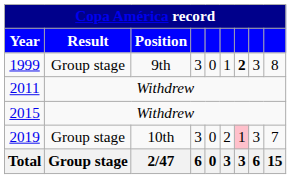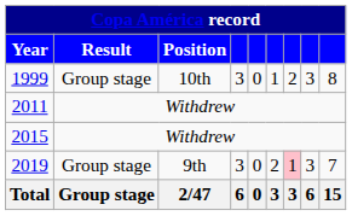 <table class="wikitable" style="text-align: center;">
 <tr>
 <th colspan="9"style=background:darkblue;color:white><a href='#'>Copa América</a> record</th>
 </tr>
 <tr>
 <th style=background:blue;color:white>Year</th>
 <th style=background:blue;color:white>Result</th>
 <th style=background:blue;color:white>Position</th>
 <th style=background:blue;color:white></th>
 <th style=background:blue;color:white></th>
 <th style=background:blue;color:white></th>
 <th style=background:blue;color:white></th>
 <th style=background:blue;color:white></th>
 <th style=background:blue;color:white></th>
 </tr>
 <tr>
 <td> <a href='#'>1999</a></td>
 <td>Group stage</td>
-<td>9th</td>
+<td>10th</td>
 <td>3</td>
 <td>0</td>
 <td>1</td>
-<td><strong>2</strong></td>
+<td>2</td>
 <td>3</td>
 <td>8</td>
 </tr>
 <tr>
 <td> <a href='#'>2011</a></td>
 <td colspan=8><em>Withdrew</em></td>
 </tr>
 <tr>
 <td> <a href='#'>2015</a></td>
 <td colspan=8><em>Withdrew</em></td>
 </tr>
 <tr>
 <td> <a href='#'>2019</a></td>
 <td>Group stage</td>
-<td>10th</td>
+<td>9th</td>
 <td>3</td>
 <td>0</td>
 <td>2</td>
 <td style="background: pink;">1</td>
 <td>3</td>
 <td>7</td>
 </tr>
 <tr>
 <th>Total</th>
 <th>Group stage</th>
 <th>2/47</th>
 <th>6</th>
 <th>0</th>
 <th>3</th>
 <th>3</th>
 <th>6</th>
 <th>15</th>
 </tr>
 </table>
